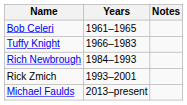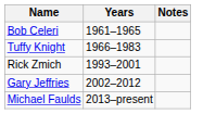 <table class="wikitable">
 <tr>
 <th>Name</th>
 <th>Years</th>
 <th>Notes</th>
 </tr>
 <tr>
 <td><a href='#'>Bob Celeri</a></td>
 <td>1961–1965</td>
 <td></td>
 </tr>
 <tr>
 <td><a href='#'>Tuffy Knight</a></td>
 <td>1966–1983</td>
 <td></td>
 </tr>
 <tr>
-<td><a href='#'>Rich Newbrough</a></td>
-<td>1984–1993</td>
+<td>Rick Zmich</td>
+<td>1993–2001</td>
 <td></td>
 </tr>
 <tr>
-<td>Rick Zmich</td>
-<td>1993–2001</td>
+<td><a href='#'>Gary Jeffries</a></td>
+<td>2002–2012</td>
 <td></td>
 </tr>
 <tr>
 <td><a href='#'>Michael Faulds</a></td>
 <td>2013–present</td>
 <td></td>
 </tr>
 </table>
